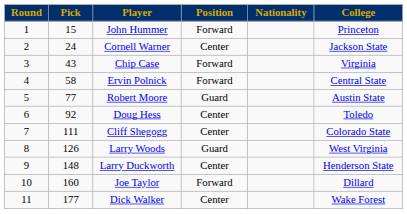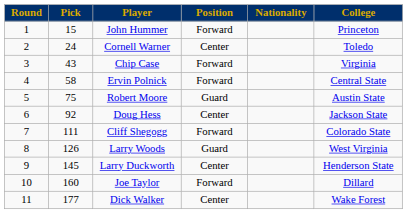 <table class="wikitable sortable sortable">
 <tr>
 <th style="background:#002F6C; color:#DAAA00" width="10%">Round</th>
 <th style="background:#002F6C; color:#DAAA00" width="10%">Pick</th>
 <th style="background:#002F6C; color:#DAAA00" width="20%">Player</th>
 <th style="background:#002F6C; color:#DAAA00" width="15%">Position</th>
 <th style="background:#002F6C; color:#DAAA00" width="15%">Nationality</th>
 <th style="background:#002F6C; color:#DAAA00" width="20%">College</th>
 </tr>
 <tr style="text-align: center">
 <td>1</td>
 <td>15</td>
 <td><a href='#'>John Hummer</a></td>
 <td>Forward</td>
 <td></td>
 <td><a href='#'>Princeton</a></td>
 </tr>
 <tr style="text-align: center">
 <td>2</td>
 <td>24</td>
 <td><a href='#'>Cornell Warner</a></td>
 <td>Center</td>
 <td></td>
-<td><a href='#'>Jackson State</a></td>
+<td><a href='#'>Toledo</a></td>
 </tr>
 <tr style="text-align: center">
 <td>3</td>
 <td>43</td>
 <td><a href='#'>Chip Case</a></td>
 <td>Forward</td>
 <td></td>
 <td><a href='#'>Virginia</a></td>
 </tr>
 <tr style="text-align: center">
 <td>4</td>
 <td>58</td>
 <td><a href='#'>Ervin Polnick</a></td>
 <td>Forward</td>
 <td></td>
 <td><a href='#'>Central State</a></td>
 </tr>
 <tr style="text-align: center">
 <td>5</td>
-<td>77</td>
+<td>75</td>
 <td><a href='#'>Robert Moore</a></td>
 <td>Guard</td>
 <td></td>
 <td><a href='#'>Austin State</a></td>
 </tr>
 <tr style="text-align: center">
 <td>6</td>
 <td>92</td>
 <td><a href='#'>Doug Hess</a></td>
 <td>Center</td>
 <td></td>
-<td><a href='#'>Toledo</a></td>
+<td><a href='#'>Jackson State</a></td>
 </tr>
 <tr style="text-align: center">
 <td>7</td>
 <td>111</td>
 <td><a href='#'>Cliff Shegogg</a></td>
-<td>Center</td>
+<td>Forward</td>
 <td></td>
 <td><a href='#'>Colorado State</a></td>
 </tr>
 <tr style="text-align: center">
 <td>8</td>
 <td>126</td>
 <td><a href='#'>Larry Woods</a></td>
 <td>Guard</td>
 <td></td>
 <td><a href='#'>West Virginia</a></td>
 </tr>
 <tr style="text-align: center">
 <td>9</td>
-<td>148</td>
+<td>145</td>
 <td><a href='#'>Larry Duckworth</a></td>
 <td>Center</td>
 <td></td>
 <td><a href='#'>Henderson State</a></td>
 </tr>
 <tr style="text-align: center">
 <td>10</td>
 <td>160</td>
 <td><a href='#'>Joe Taylor</a></td>
 <td>Forward</td>
 <td></td>
 <td><a href='#'>Dillard</a></td>
 </tr>
 <tr style="text-align: center">
 <td>11</td>
 <td>177</td>
 <td><a href='#'>Dick Walker</a></td>
 <td>Center</td>
 <td></td>
 <td><a href='#'>Wake Forest</a></td>
 </tr>
 </table>
